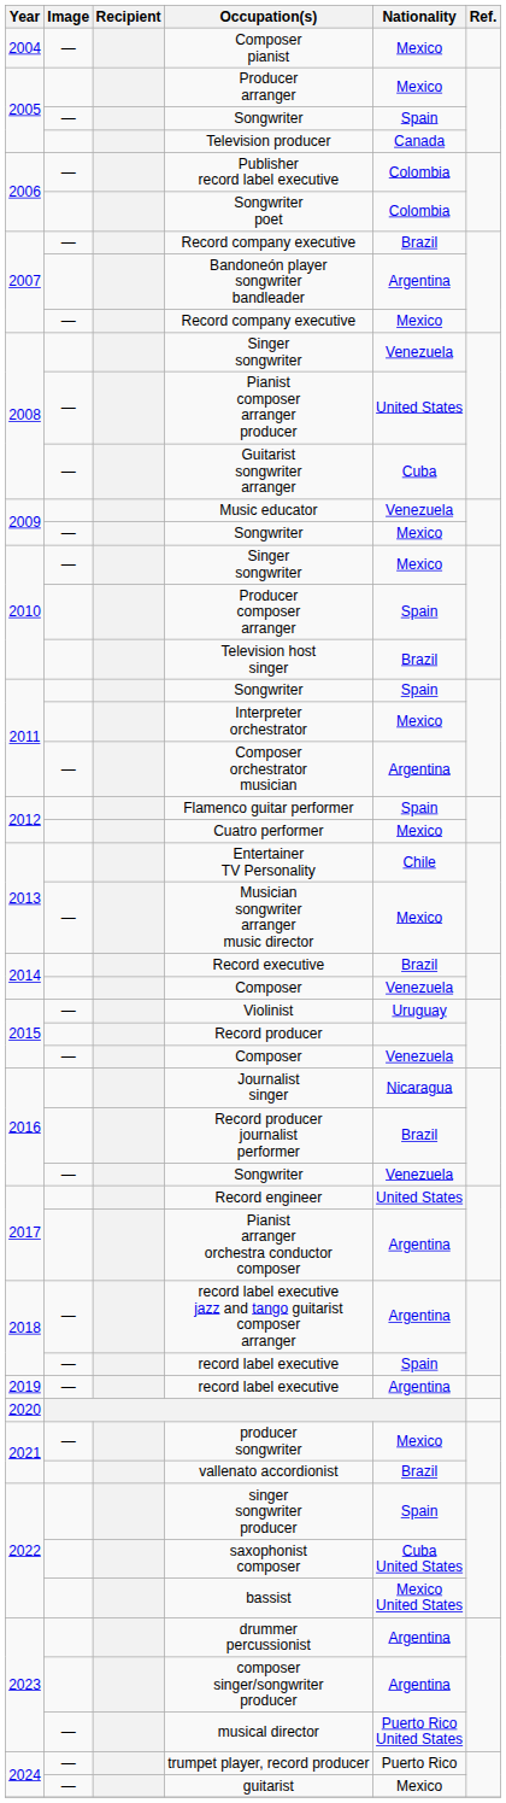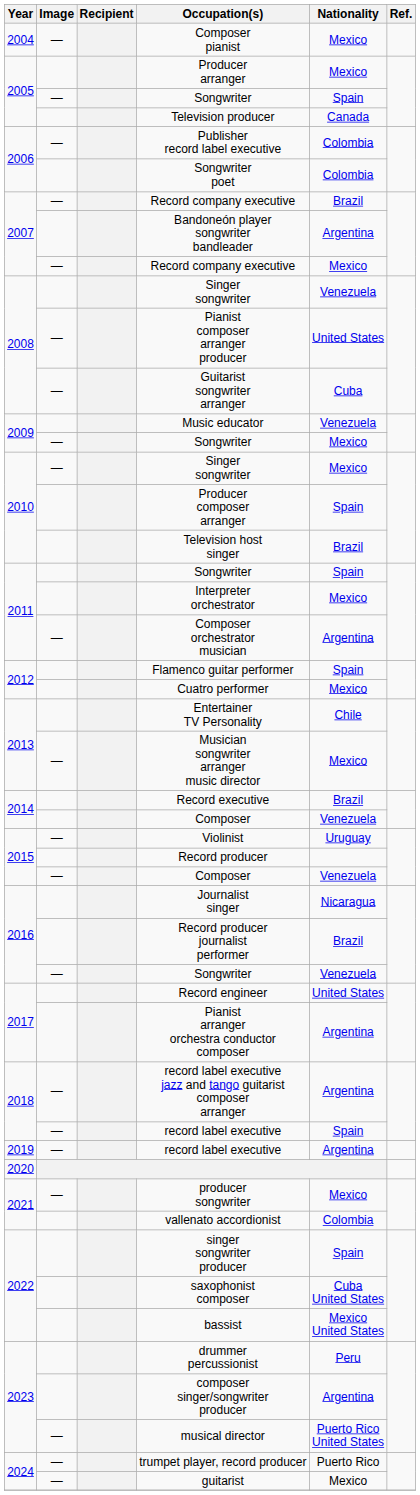 <table class="wikitable sortable plainrowheaders" style="text-align:center;">
 <tr>
 <th scope=col>Year</th>
 <th scope=col class=unsortable>Image</th>
 <th scope=col>Recipient</th>
 <th scope=col>Occupation(s)</th>
 <th scope=col>Nationality</th>
 <th scope=col class=unsortable>Ref.</th>
 </tr>
 <tr>
 <td><a href='#'>2004</a></td>
 <td>—</td>
 <th scope="row"></th>
 <td>Composer<br>pianist</td>
 <td><a href='#'>Mexico</a></td>
 <td></td>
 </tr>
 <tr>
 <td rowspan="3"><a href='#'>2005</a></td>
 <td></td>
 <th scope="row"></th>
 <td>Producer<br>arranger</td>
 <td><a href='#'>Mexico</a></td>
 <td rowspan="3"></td>
 </tr>
 <tr>
 <td>—</td>
 <th scope="row"></th>
 <td>Songwriter</td>
 <td><a href='#'>Spain</a></td>
 </tr>
 <tr>
 <td></td>
 <th scope="row"></th>
 <td>Television producer</td>
 <td><a href='#'>Canada</a></td>
 </tr>
 <tr>
 <td rowspan="2"><a href='#'>2006</a></td>
 <td>—</td>
 <th scope="row"></th>
 <td>Publisher<br>record label executive</td>
 <td><a href='#'>Colombia</a></td>
 <td rowspan="2"></td>
 </tr>
 <tr>
 <td></td>
 <th scope="row"></th>
 <td>Songwriter<br>poet</td>
 <td><a href='#'>Colombia</a></td>
 </tr>
 <tr>
 <td rowspan="3"><a href='#'>2007</a></td>
 <td>—</td>
 <th scope="row"></th>
 <td>Record company executive</td>
 <td><a href='#'>Brazil</a></td>
 <td rowspan="3"></td>
 </tr>
 <tr>
 <td></td>
 <th scope="row"></th>
 <td>Bandoneón player<br>songwriter<br>bandleader</td>
 <td><a href='#'>Argentina</a></td>
 </tr>
 <tr>
 <td>—</td>
 <th scope="row"></th>
 <td>Record company executive</td>
 <td><a href='#'>Mexico</a></td>
 </tr>
 <tr>
 <td rowspan="3"><a href='#'>2008</a></td>
 <td></td>
 <th scope="row"></th>
 <td>Singer<br>songwriter</td>
 <td><a href='#'>Venezuela</a></td>
 <td rowspan="3"></td>
 </tr>
 <tr>
 <td>—</td>
 <th scope="row"></th>
 <td>Pianist<br>composer<br>arranger<br>producer</td>
 <td><a href='#'>United States</a></td>
 </tr>
 <tr>
 <td>—</td>
 <th scope="row"></th>
 <td>Guitarist<br>songwriter<br>arranger</td>
 <td><a href='#'>Cuba</a></td>
 </tr>
 <tr>
 <td rowspan="2"><a href='#'>2009</a></td>
 <td></td>
 <th scope="row"></th>
 <td>Music educator</td>
 <td><a href='#'>Venezuela</a></td>
 <td rowspan="2"></td>
 </tr>
 <tr>
 <td>—</td>
 <th scope="row"></th>
 <td>Songwriter</td>
 <td><a href='#'>Mexico</a></td>
 </tr>
 <tr>
 <td rowspan="3"><a href='#'>2010</a></td>
 <td>—</td>
 <th scope="row"></th>
 <td>Singer<br>songwriter</td>
 <td><a href='#'>Mexico</a></td>
 <td rowspan="3"></td>
 </tr>
 <tr>
 <td></td>
 <th scope="row"></th>
 <td>Producer<br>composer<br>arranger</td>
 <td><a href='#'>Spain</a></td>
 </tr>
 <tr>
 <td></td>
 <th scope="row"></th>
 <td>Television host<br>singer</td>
 <td><a href='#'>Brazil</a></td>
 </tr>
 <tr>
 <td rowspan="3"><a href='#'>2011</a></td>
 <td></td>
 <th scope="row"></th>
 <td>Songwriter</td>
 <td><a href='#'>Spain</a></td>
 <td rowspan="3"></td>
 </tr>
 <tr>
 <td></td>
 <th scope="row"></th>
 <td>Interpreter<br>orchestrator</td>
 <td><a href='#'>Mexico</a></td>
 </tr>
 <tr>
 <td>—</td>
 <th scope="row"></th>
 <td>Composer<br>orchestrator<br>musician</td>
 <td><a href='#'>Argentina</a></td>
 </tr>
 <tr>
 <td rowspan="2"><a href='#'>2012</a></td>
 <td></td>
 <th scope="row"></th>
 <td>Flamenco guitar performer</td>
 <td><a href='#'>Spain</a></td>
 <td rowspan="2"></td>
 </tr>
 <tr>
 <td></td>
 <th scope="row"></th>
 <td>Cuatro performer</td>
 <td><a href='#'>Mexico</a></td>
 </tr>
 <tr>
 <td rowspan="2"><a href='#'>2013</a></td>
 <td></td>
 <th scope="row"></th>
 <td>Entertainer<br>TV Personality</td>
 <td><a href='#'>Chile</a></td>
 <td rowspan="2"></td>
 </tr>
 <tr>
 <td>—</td>
 <th scope="row"></th>
 <td>Musician<br>songwriter<br>arranger<br>music director</td>
 <td><a href='#'>Mexico</a></td>
 </tr>
 <tr>
 <td rowspan="2"><a href='#'>2014</a></td>
 <td></td>
 <th scope="row"></th>
 <td>Record executive</td>
 <td><a href='#'>Brazil</a></td>
 <td rowspan="2"></td>
 </tr>
 <tr>
 <td></td>
 <th scope="row"></th>
 <td>Composer</td>
 <td><a href='#'>Venezuela</a></td>
 </tr>
 <tr>
 <td rowspan="3"><a href='#'>2015</a></td>
 <td>—</td>
 <th scope="row"></th>
 <td>Violinist</td>
 <td><a href='#'>Uruguay</a></td>
 <td rowspan="3"></td>
 </tr>
 <tr>
 <td></td>
 <th scope="row"></th>
 <td>Record producer</td>
 <td></td>
 </tr>
 <tr>
 <td>—</td>
 <th scope="row"></th>
 <td>Composer</td>
 <td><a href='#'>Venezuela</a></td>
 </tr>
 <tr>
 <td rowspan="3"><a href='#'>2016</a></td>
 <td></td>
 <th scope="row"></th>
 <td>Journalist<br>singer</td>
 <td><a href='#'>Nicaragua</a></td>
 <td rowspan="3"></td>
 </tr>
 <tr>
 <td></td>
 <th scope="row"></th>
 <td>Record producer<br>journalist<br>performer</td>
 <td><a href='#'>Brazil</a></td>
 </tr>
 <tr>
 <td>—</td>
 <th scope="row"></th>
 <td>Songwriter</td>
 <td><a href='#'>Venezuela</a></td>
 </tr>
 <tr>
 <td rowspan="2"><a href='#'>2017</a></td>
 <td></td>
 <th scope="row"></th>
 <td>Record engineer</td>
 <td><a href='#'>United States</a></td>
 <td rowspan="2"></td>
 </tr>
 <tr>
 <td></td>
 <th scope="row"></th>
 <td>Pianist<br>arranger<br>orchestra conductor<br>composer</td>
 <td><a href='#'>Argentina</a></td>
 </tr>
 <tr>
 <td rowspan="2"><a href='#'>2018</a></td>
 <td>—</td>
 <th scope="row"></th>
 <td>record label executive<br><a href='#'>jazz</a> and <a href='#'>tango</a> guitarist<br>composer<br>arranger</td>
 <td><a href='#'>Argentina</a></td>
 <td rowspan="2"></td>
 </tr>
 <tr>
 <td>—</td>
 <th scope="row"></th>
 <td>record label executive</td>
 <td><a href='#'>Spain</a></td>
 </tr>
 <tr>
 <td><a href='#'>2019</a></td>
 <td>—</td>
 <th scope="row"></th>
 <td>record label executive</td>
 <td><a href='#'>Argentina</a></td>
 <td></td>
 </tr>
 <tr>
 <td><a href='#'>2020</a></td>
 <th scope=row colspan=4> </th>
 <td></td>
 </tr>
 <tr>
 <td rowspan="2"><a href='#'>2021</a></td>
 <td>—</td>
 <th scope="row"></th>
 <td>producer<br>songwriter</td>
 <td><a href='#'>Mexico</a></td>
 <td rowspan="2"></td>
 </tr>
 <tr>
 <td></td>
 <th scope="row"></th>
 <td>vallenato accordionist</td>
-<td><a href='#'>Brazil</a></td>
+<td><a href='#'>Colombia</a></td>
 </tr>
 <tr>
 <td rowspan="3"><a href='#'>2022</a></td>
 <td></td>
 <th scope="row"></th>
 <td>singer<br>songwriter<br>producer</td>
 <td><a href='#'>Spain</a></td>
 <td rowspan="3"></td>
 </tr>
 <tr>
 <td></td>
 <th scope="row"></th>
 <td>saxophonist<br>composer</td>
 <td><a href='#'>Cuba</a><br><a href='#'>United States</a></td>
 </tr>
 <tr>
 <td></td>
 <th scope="row"></th>
 <td>bassist</td>
 <td><a href='#'>Mexico</a><br><a href='#'>United States</a></td>
 </tr>
 <tr>
 <td rowspan="3"><a href='#'>2023</a></td>
 <td></td>
 <th scope="row"></th>
 <td>drummer<br>percussionist</td>
-<td><a href='#'>Argentina</a></td>
+<td><a href='#'>Peru</a></td>
 <td rowspan="3"></td>
 </tr>
 <tr>
 <td></td>
 <th scope="row"></th>
 <td>composer<br>singer/songwriter<br>producer</td>
 <td><a href='#'>Argentina</a></td>
 </tr>
 <tr>
 <td>—</td>
 <th scope="row"></th>
 <td>musical director</td>
 <td><a href='#'>Puerto Rico</a><br><a href='#'>United States</a></td>
 </tr>
 <tr>
 <td rowspan="2"><a href='#'>2024</a></td>
 <td>—</td>
 <th scope="row"></th>
 <td>trumpet player, record producer</td>
 <td>Puerto Rico</td>
 <td rowspan="2"></td>
 </tr>
 <tr>
 <td>—</td>
 <th scope="row"></th>
 <td>guitarist</td>
 <td>Mexico</td>
 </tr>
 <tr>
 </tr>
 </table>
